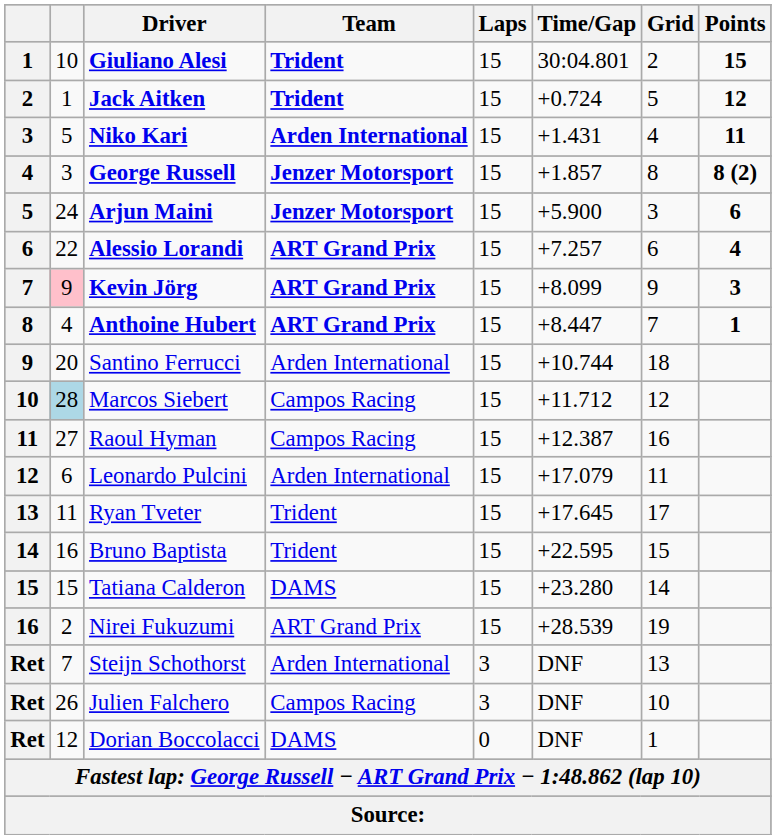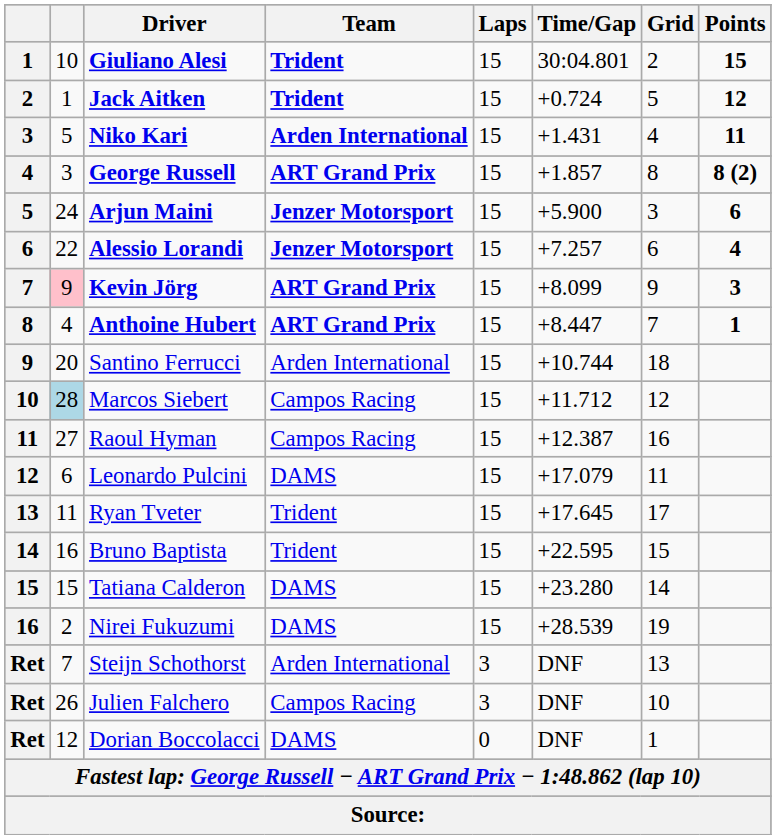 <table class="wikitable" style="font-size:85%">
 <tr>
 <th></th>
 <th></th>
 <th>Driver</th>
 <th>Team</th>
 <th>Laps</th>
 <th>Time/Gap</th>
 <th>Grid</th>
 <th>Points</th>
 </tr>
 <tr>
 <th>1</th>
 <td align="center">10</td>
 <td><strong> <a href='#'>Giuliano Alesi</a></strong></td>
 <td><strong><a href='#'>Trident</a></strong></td>
 <td>15</td>
 <td>30:04.801</td>
 <td>2</td>
 <td align="center"><strong>15</strong></td>
 </tr>
 <tr>
 <th>2</th>
 <td align="center">1</td>
 <td><strong> <a href='#'>Jack Aitken</a></strong></td>
 <td><strong><a href='#'>Trident</a></strong></td>
 <td>15</td>
 <td>+0.724</td>
 <td>5</td>
 <td align="center"><strong>12</strong></td>
 </tr>
 <tr>
 <th>3</th>
 <td align="center">5</td>
 <td><strong> <a href='#'>Niko Kari</a></strong></td>
 <td><strong><a href='#'>Arden International</a></strong></td>
 <td>15</td>
 <td>+1.431</td>
 <td>4</td>
 <td align="center"><strong>11</strong></td>
 </tr>
 <tr>
 <th>4</th>
 <td align="center">3</td>
 <td><strong> <a href='#'>George Russell</a></strong></td>
-<td><strong><a href='#'>Jenzer Motorsport</a></strong></td>
+<td><strong><a href='#'>ART Grand Prix</a></strong></td>
 <td>15</td>
 <td>+1.857</td>
 <td>8</td>
 <td align="center"><strong>8 (2)</strong></td>
 </tr>
 <tr>
 <th>5</th>
 <td align="center">24</td>
 <td><strong> <a href='#'>Arjun Maini</a></strong></td>
 <td><strong><a href='#'>Jenzer Motorsport</a></strong></td>
 <td>15</td>
 <td>+5.900</td>
 <td>3</td>
 <td align="center"><strong>6</strong></td>
 </tr>
 <tr>
 <th>6</th>
 <td align="center">22</td>
 <td><strong> <a href='#'>Alessio Lorandi</a></strong></td>
-<td><strong><a href='#'>ART Grand Prix</a></strong></td>
+<td><strong><a href='#'>Jenzer Motorsport</a></strong></td>
 <td>15</td>
 <td>+7.257</td>
 <td>6</td>
 <td align="center"><strong>4</strong></td>
 </tr>
 <tr>
 <th>7</th>
 <td align="center" style="background: pink;">9</td>
 <td><strong> <a href='#'>Kevin Jörg</a></strong></td>
 <td><strong><a href='#'>ART Grand Prix</a></strong></td>
 <td>15</td>
 <td>+8.099</td>
 <td>9</td>
 <td align="center"><strong>3</strong></td>
 </tr>
 <tr>
 <th>8</th>
 <td align="center">4</td>
 <td><strong> <a href='#'>Anthoine Hubert</a></strong></td>
 <td><strong><a href='#'>ART Grand Prix</a></strong></td>
 <td>15</td>
 <td>+8.447</td>
 <td>7</td>
 <td align="center"><strong>1</strong></td>
 </tr>
 <tr>
 <th>9</th>
 <td align="center">20</td>
 <td> <a href='#'>Santino Ferrucci</a></td>
 <td><a href='#'>Arden International</a></td>
 <td>15</td>
 <td>+10.744</td>
 <td>18</td>
 <td></td>
 </tr>
 <tr>
 <th>10</th>
 <td align="center" style="background: lightblue;">28</td>
 <td> <a href='#'>Marcos Siebert</a></td>
 <td><a href='#'>Campos Racing</a></td>
 <td>15</td>
 <td>+11.712</td>
 <td>12</td>
 <td></td>
 </tr>
 <tr>
 <th>11</th>
 <td align="center">27</td>
 <td> <a href='#'>Raoul Hyman</a></td>
 <td><a href='#'>Campos Racing</a></td>
 <td>15</td>
 <td>+12.387</td>
 <td>16</td>
 <td></td>
 </tr>
 <tr>
 <th>12</th>
 <td align="center">6</td>
 <td> <a href='#'>Leonardo Pulcini</a></td>
-<td><a href='#'>Arden International</a></td>
+<td><a href='#'>DAMS</a></td>
 <td>15</td>
 <td>+17.079</td>
 <td>11</td>
 <td></td>
 </tr>
 <tr>
 <th>13</th>
 <td align="center">11</td>
 <td> <a href='#'>Ryan Tveter</a></td>
 <td><a href='#'>Trident</a></td>
 <td>15</td>
 <td>+17.645</td>
 <td>17</td>
 <td></td>
 </tr>
 <tr>
 <th>14</th>
 <td align="center">16</td>
 <td> <a href='#'>Bruno Baptista</a></td>
 <td><a href='#'>Trident</a></td>
 <td>15</td>
 <td>+22.595</td>
 <td>15</td>
 <td></td>
 </tr>
 <tr>
 <th>15</th>
 <td align="center">15</td>
 <td> <a href='#'>Tatiana Calderon</a></td>
 <td><a href='#'>DAMS</a></td>
 <td>15</td>
 <td>+23.280</td>
 <td>14</td>
 <td></td>
 </tr>
 <tr>
 <th>16</th>
 <td align="center">2</td>
 <td> <a href='#'>Nirei Fukuzumi</a></td>
-<td><a href='#'>ART Grand Prix</a></td>
+<td><a href='#'>DAMS</a></td>
 <td>15</td>
 <td>+28.539</td>
 <td>19</td>
 <td></td>
 </tr>
 <tr>
 <th>Ret</th>
 <td align="center">7</td>
 <td> <a href='#'>Steijn Schothorst</a></td>
 <td><a href='#'>Arden International</a></td>
 <td>3</td>
 <td>DNF</td>
 <td>13</td>
 <td></td>
 </tr>
 <tr>
 <th>Ret</th>
 <td align="center">26</td>
 <td> <a href='#'>Julien Falchero</a></td>
 <td><a href='#'>Campos Racing</a></td>
 <td>3</td>
 <td>DNF</td>
 <td>10</td>
 <td></td>
 </tr>
 <tr>
 <th>Ret</th>
 <td align="center">12</td>
 <td> <a href='#'>Dorian Boccolacci</a></td>
 <td><a href='#'>DAMS</a></td>
 <td>0</td>
 <td>DNF</td>
 <td>1</td>
 <td></td>
 </tr>
 <tr>
 <th colspan="8"><em>Fastest lap:  <strong><a href='#'>George Russell</a> − <a href='#'>ART Grand Prix</a> − 1:48.862 (lap 10)<strong><em></th>
 </tr>
 <tr>
 <th colspan="8">Source:</th>
 </tr>
 </table>
